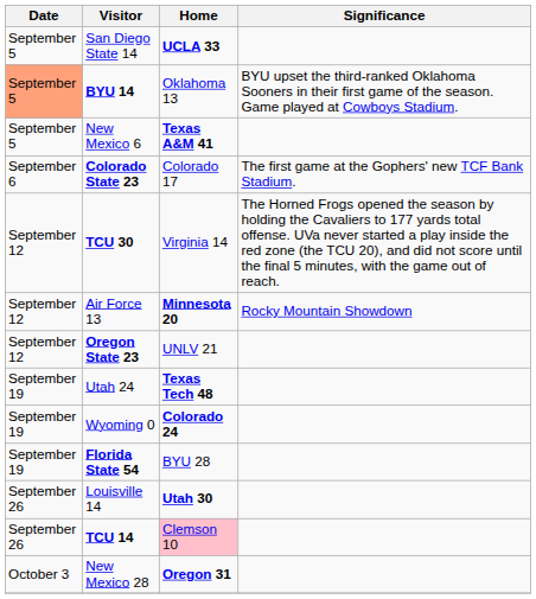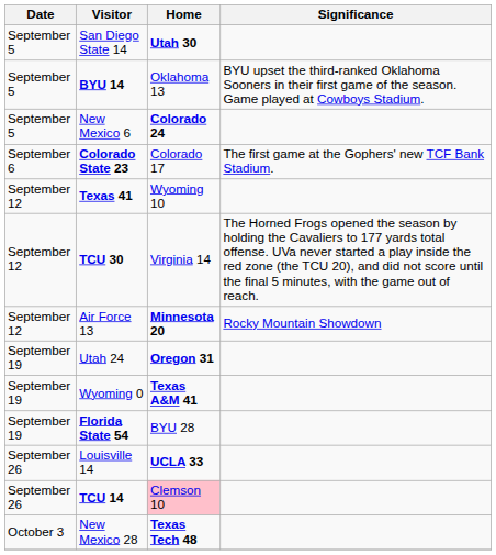 <table class="wikitable">
 <tr>
 <th>Date</th>
 <th>Visitor</th>
 <th>Home</th>
 <th>Significance</th>
 </tr>
 <tr>
 <td>September 5</td>
 <td><a href='#'>San Diego State</a> 14</td>
-<td><strong><a href='#'>UCLA</a> 33</strong></td>
+<td><strong><a href='#'>Utah</a> 30</strong></td>
 <td></td>
 </tr>
 <tr>
-<td style="background: lightsalmon;">September 5</td>
+<td>September 5</td>
 <td><strong><a href='#'>BYU</a> 14</strong></td>
 <td><a href='#'>Oklahoma</a> 13</td>
 <td>BYU upset the third-ranked Oklahoma Sooners in their first game of the season. Game played at <a href='#'>Cowboys Stadium</a>.</td>
 </tr>
 <tr>
 <td>September 5</td>
 <td><a href='#'>New Mexico</a> 6</td>
-<td><strong><a href='#'>Texas A&M</a> 41</strong></td>
+<td><strong><a href='#'>Colorado</a> 24</strong></td>
 <td></td>
 </tr>
 <tr>
 <td>September 6</td>
 <td><strong><a href='#'>Colorado State</a> 23</strong></td>
 <td><a href='#'>Colorado</a> 17</td>
 <td>The first game at the Gophers' new <a href='#'>TCF Bank Stadium</a>.</td>
+</tr>
+<tr>
+<td>September 12</td>
+<td><strong><a href='#'>Texas</a> 41</strong></td>
+<td><a href='#'>Wyoming</a> 10</td>
+<td></td>
 </tr>
 <tr>
 <td>September 12</td>
 <td><strong><a href='#'>TCU</a> 30</strong></td>
 <td><a href='#'>Virginia</a> 14</td>
 <td>The Horned Frogs opened the season by holding the Cavaliers to 177 yards total offense. UVa never started a play inside the red zone (the TCU 20), and did not score until the final 5 minutes, with the game out of reach.</td>
 </tr>
 <tr>
 <td>September 12</td>
 <td><a href='#'>Air Force</a> 13</td>
 <td><strong><a href='#'>Minnesota</a> 20</strong></td>
 <td><a href='#'>Rocky Mountain Showdown</a></td>
 </tr>
 <tr>
-<td>September 12</td>
-<td><strong><a href='#'>Oregon State</a> 23</strong></td>
-<td><a href='#'>UNLV</a> 21</td>
-<td></td>
-</tr>
-<tr>
 <td>September 19</td>
 <td><a href='#'>Utah</a> 24</td>
-<td><strong><a href='#'>Texas Tech</a> 48</strong></td>
+<td><strong><a href='#'>Oregon</a> 31</strong></td>
 <td></td>
 </tr>
 <tr>
 <td>September 19</td>
 <td><a href='#'>Wyoming</a> 0</td>
-<td><strong><a href='#'>Colorado</a> 24</strong></td>
+<td><strong><a href='#'>Texas A&M</a> 41</strong></td>
 <td></td>
 </tr>
 <tr>
 <td>September 19</td>
 <td><strong><a href='#'>Florida State</a> 54</strong></td>
 <td><a href='#'>BYU</a> 28</td>
 <td></td>
 </tr>
 <tr>
 <td>September 26</td>
 <td><a href='#'>Louisville</a> 14</td>
-<td><strong><a href='#'>Utah</a> 30</strong></td>
+<td><strong><a href='#'>UCLA</a> 33</strong></td>
 <td></td>
 </tr>
 <tr>
 <td>September 26</td>
 <td><strong><a href='#'>TCU</a> 14</strong></td>
 <td style="background: pink;"><a href='#'>Clemson</a> 10</td>
 <td></td>
 </tr>
 <tr>
 <td>October 3</td>
 <td><a href='#'>New Mexico</a> 28</td>
-<td><strong><a href='#'>Oregon</a> 31</strong></td>
+<td><strong><a href='#'>Texas Tech</a> 48</strong></td>
 <td></td>
 </tr>
 <tr>
 </tr>
 </table>
